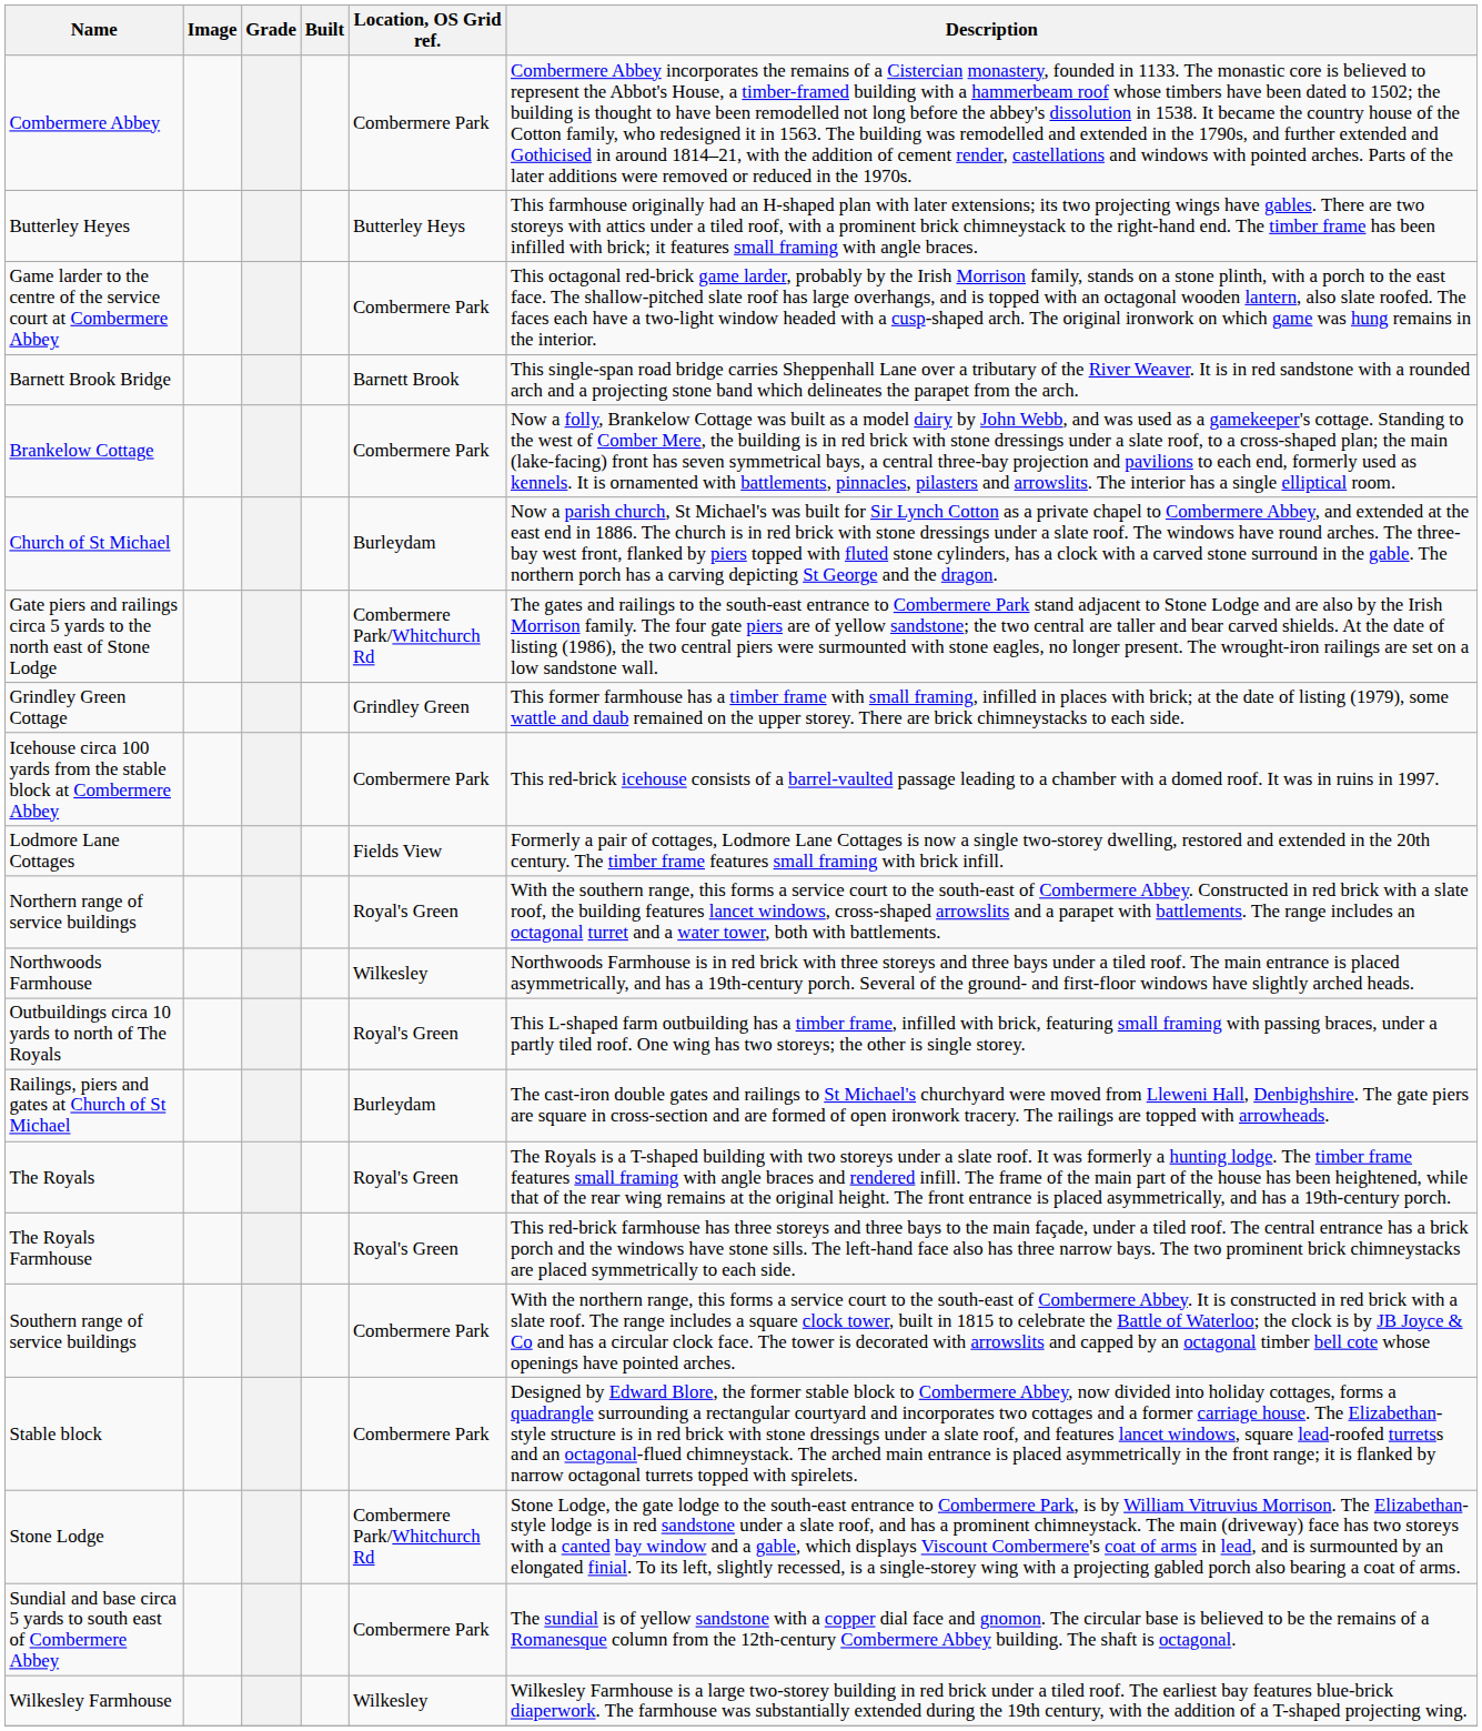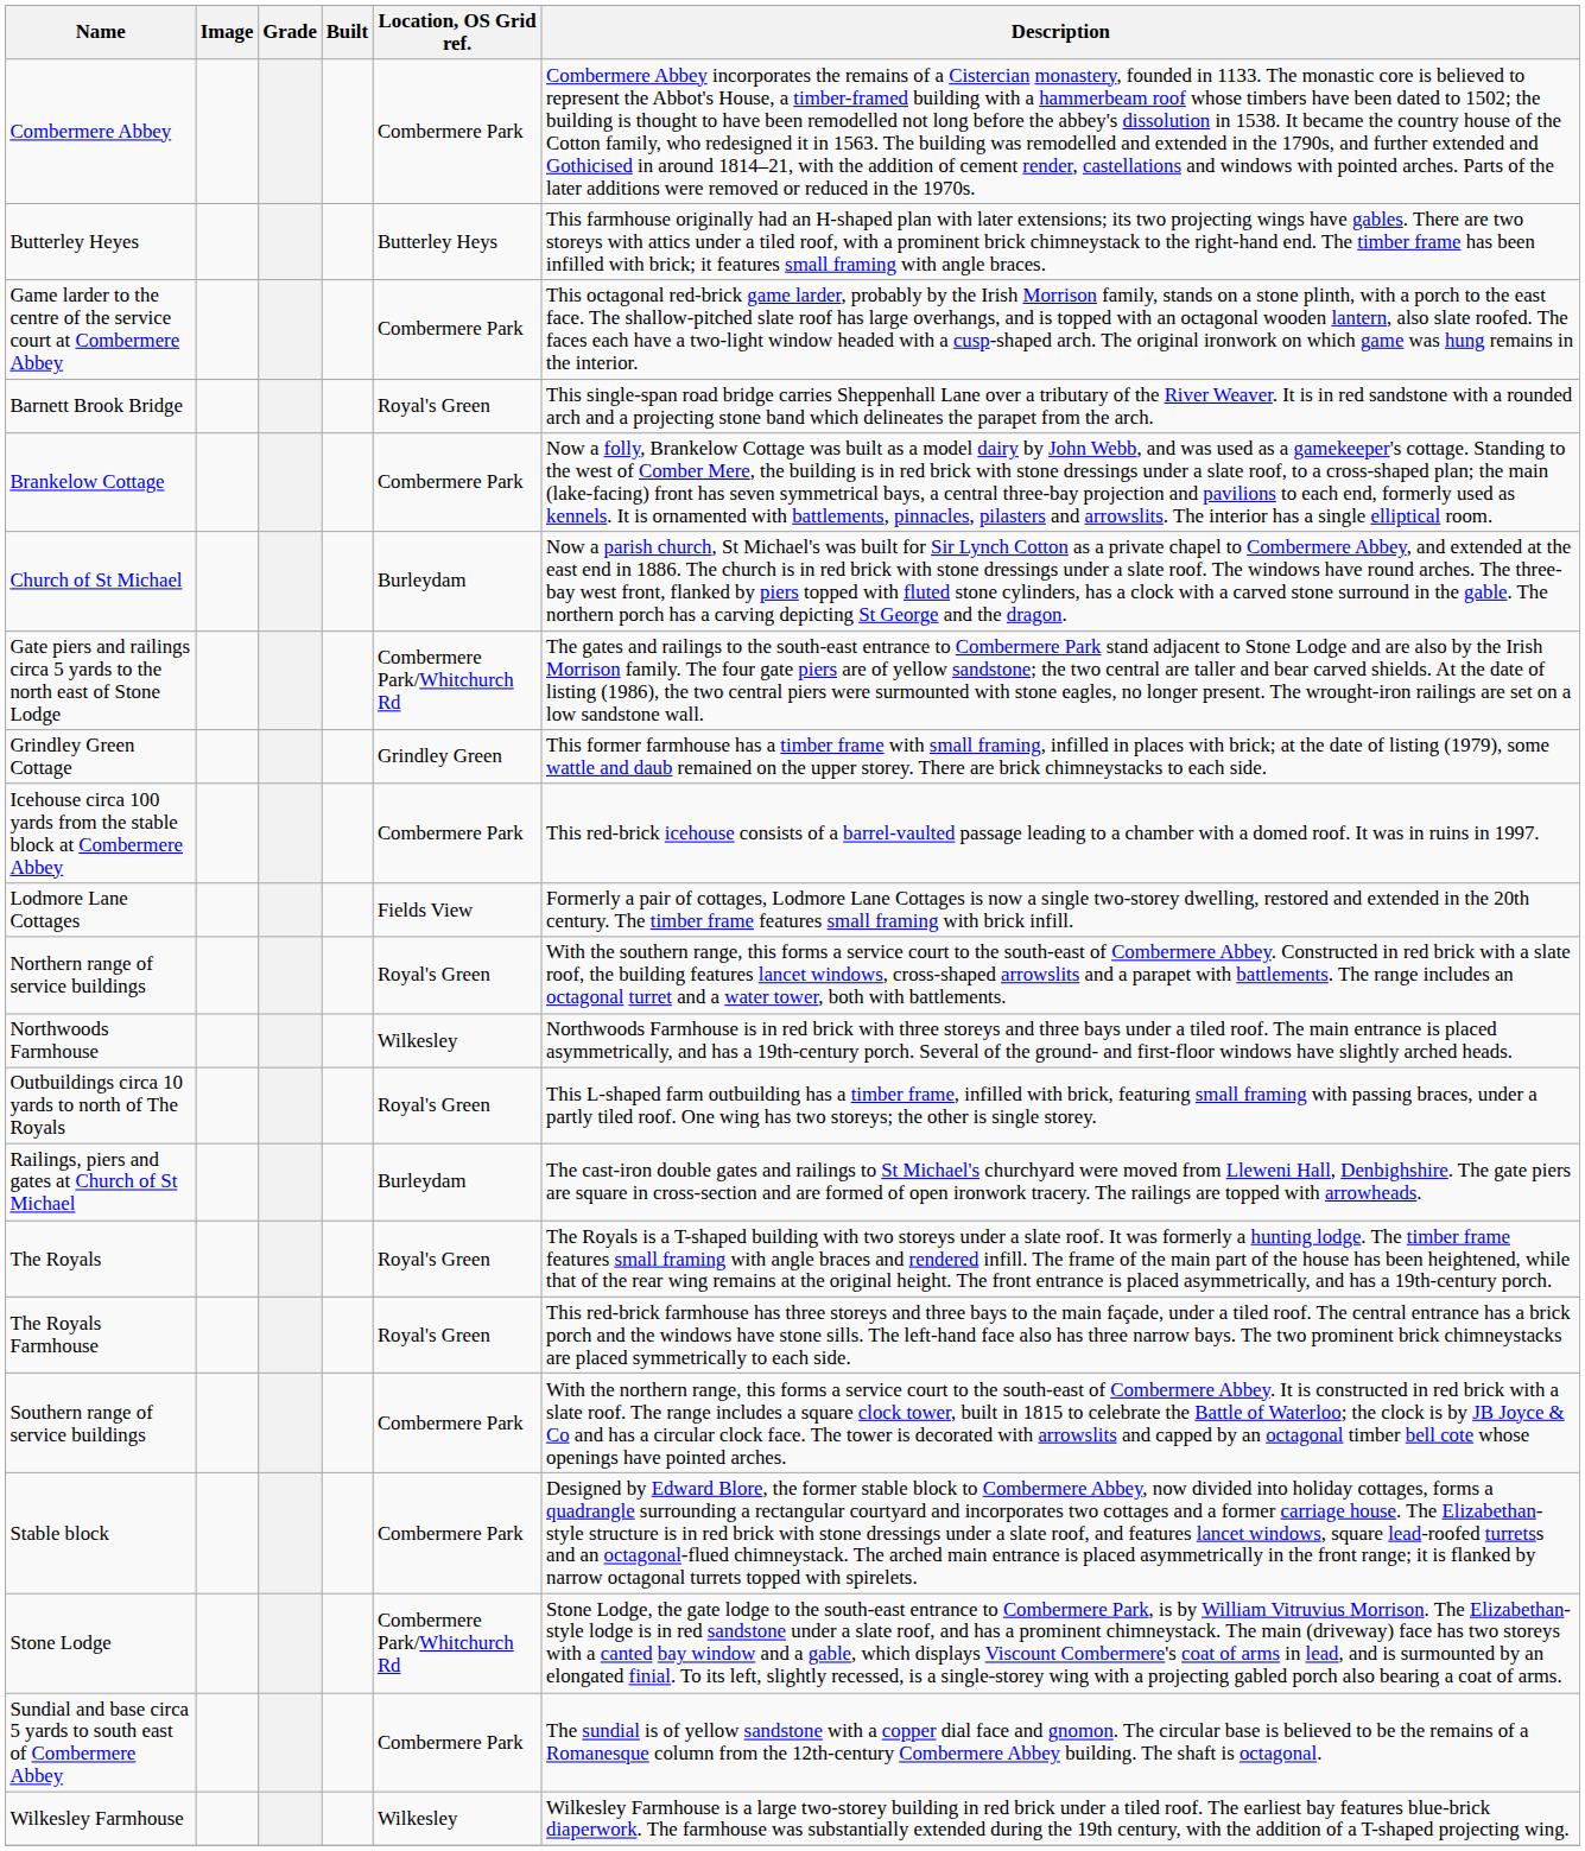 <table class="wikitable sortable plainrowheaders" style="margin-right: 0;">
 <tr>
 <th scope="col">Name</th>
 <th scope="col" class="unsortable">Image</th>
 <th scope="col">Grade</th>
 <th scope="col">Built</th>
 <th scope="col">Location, OS Grid ref.</th>
 <th scope="col" class="unsortable">Description</th>
 </tr>
 <tr>
 <td scope="row"><a href='#'>Combermere Abbey</a></td>
 <td></td>
 <th></th>
 <td></td>
 <td>Combermere Park <small></small></td>
 <td><a href='#'>Combermere Abbey</a> incorporates the remains of a <a href='#'>Cistercian</a> <a href='#'>monastery</a>, founded in 1133. The monastic core is believed to represent the Abbot's House, a <a href='#'>timber-framed</a> building with a <a href='#'>hammerbeam roof</a> whose timbers have been dated to 1502; the building is thought to have been remodelled not long before the abbey's <a href='#'>dissolution</a> in 1538. It became the country house of the Cotton family, who redesigned it in 1563. The building was remodelled and extended in the 1790s, and further extended and <a href='#'>Gothicised</a> in around 1814–21, with the addition of cement <a href='#'>render</a>, <a href='#'>castellations</a> and windows with pointed arches. Parts of the later additions were removed or reduced in the 1970s.</td>
 </tr>
 <tr>
 <td scope="row">Butterley Heyes</td>
 <td></td>
 <th></th>
 <td></td>
 <td>Butterley Heys <small></small></td>
 <td>This farmhouse originally had an H-shaped plan with later extensions; its two projecting wings have <a href='#'>gables</a>. There are two storeys with attics under a tiled roof, with a prominent brick chimneystack to the right-hand end. The <a href='#'>timber frame</a> has been infilled with brick; it features <a href='#'>small framing</a> with angle braces.</td>
 </tr>
 <tr>
 <td scope="row">Game larder to the centre of the service court at <a href='#'>Combermere Abbey</a></td>
 <td></td>
 <th></th>
 <td></td>
 <td>Combermere Park <small></small></td>
 <td>This octagonal red-brick <a href='#'>game larder</a>, probably by the Irish <a href='#'>Morrison</a> family, stands on a stone plinth, with a porch to the east face. The shallow-pitched slate roof has large overhangs, and is topped with an octagonal wooden <a href='#'>lantern</a>, also slate roofed. The faces each have a two-light window headed with a <a href='#'>cusp</a>-shaped arch. The original ironwork on which <a href='#'>game</a> was <a href='#'>hung</a> remains in the interior.</td>
 </tr>
 <tr>
 <td scope="row">Barnett Brook Bridge</td>
 <td></td>
 <th></th>
 <td></td>
-<td>Barnett Brook <small></small></td>
+<td>Royal's Green <small></small></td>
 <td>This single-span road bridge carries Sheppenhall Lane over a tributary of the <a href='#'>River Weaver</a>. It is in red sandstone with a rounded arch and a projecting stone band which delineates the parapet from the arch.</td>
 </tr>
 <tr>
 <td scope="row"><a href='#'>Brankelow Cottage</a></td>
 <td></td>
 <th></th>
 <td></td>
 <td>Combermere Park <small></small></td>
 <td>Now a <a href='#'>folly</a>, Brankelow Cottage was built as a model <a href='#'>dairy</a> by <a href='#'>John Webb</a>, and was used as a <a href='#'>gamekeeper</a>'s cottage. Standing to the west of <a href='#'>Comber Mere</a>, the building is in red brick with stone dressings under a slate roof, to a cross-shaped plan; the main (lake-facing) front has seven symmetrical bays, a central three-bay projection and <a href='#'>pavilions</a> to each end, formerly used as <a href='#'>kennels</a>. It is ornamented with <a href='#'>battlements</a>, <a href='#'>pinnacles</a>, <a href='#'>pilasters</a> and <a href='#'>arrowslits</a>. The interior has a single <a href='#'>elliptical</a> room.</td>
 </tr>
 <tr>
 <td scope="row"><a href='#'>Church of St Michael</a></td>
 <td></td>
 <th></th>
 <td></td>
 <td>Burleydam <small></small></td>
 <td>Now a <a href='#'>parish church</a>, St Michael's was built for <a href='#'>Sir Lynch Cotton</a> as a private chapel to <a href='#'>Combermere Abbey</a>, and extended at the east end in 1886. The church is in red brick with stone dressings under a slate roof. The windows have round arches. The three-bay west front, flanked by <a href='#'>piers</a> topped with <a href='#'>fluted</a> stone cylinders, has a clock with a carved stone surround in the <a href='#'>gable</a>. The northern porch has a carving depicting <a href='#'>St George</a> and the <a href='#'>dragon</a>.</td>
 </tr>
 <tr>
 <td scope="row">Gate piers and railings circa 5 yards to the north east of Stone Lodge</td>
 <td></td>
 <th></th>
 <td></td>
 <td>Combermere Park/<a href='#'>Whitchurch Rd</a> <small></small></td>
 <td>The gates and railings to the south-east entrance to <a href='#'>Combermere Park</a> stand adjacent to Stone Lodge and are also by the Irish <a href='#'>Morrison</a> family. The four gate <a href='#'>piers</a> are of yellow <a href='#'>sandstone</a>; the two central are taller and bear carved shields. At the date of listing (1986), the two central piers were surmounted with stone eagles, no longer present. The wrought-iron railings are set on a low sandstone wall.</td>
 </tr>
 <tr>
 <td scope="row">Grindley Green Cottage</td>
 <td></td>
 <th></th>
 <td></td>
 <td>Grindley Green <small></small></td>
 <td>This former farmhouse has a <a href='#'>timber frame</a> with <a href='#'>small framing</a>, infilled in places with brick; at the date of listing (1979), some <a href='#'>wattle and daub</a> remained on the upper storey. There are brick chimneystacks to each side.</td>
 </tr>
 <tr>
 <td scope="row">Icehouse circa 100 yards from the stable block at <a href='#'>Combermere Abbey</a></td>
 <td></td>
 <th></th>
 <td></td>
 <td>Combermere Park <small></small></td>
 <td>This red-brick <a href='#'>icehouse</a> consists of a <a href='#'>barrel-vaulted</a> passage leading to a chamber with a domed roof. It was in ruins in 1997.</td>
 </tr>
 <tr>
 <td scope="row">Lodmore Lane Cottages</td>
 <td></td>
 <th></th>
 <td></td>
 <td>Fields View <small></small></td>
 <td>Formerly a pair of cottages, Lodmore Lane Cottages is now a single two-storey dwelling, restored and extended in the 20th century. The <a href='#'>timber frame</a> features <a href='#'>small framing</a> with brick infill.</td>
 </tr>
 <tr>
 <td scope="row">Northern range of service buildings</td>
 <td></td>
 <th></th>
 <td></td>
 <td>Royal's Green <small></small></td>
 <td>With the southern range, this forms a service court to the south-east of <a href='#'>Combermere Abbey</a>. Constructed in red brick with a slate roof, the building features <a href='#'>lancet windows</a>, cross-shaped <a href='#'>arrowslits</a> and a parapet with <a href='#'>battlements</a>. The range includes an <a href='#'>octagonal</a> <a href='#'>turret</a> and a <a href='#'>water tower</a>, both with battlements.</td>
 </tr>
 <tr>
 <td scope="row">Northwoods Farmhouse</td>
 <td></td>
 <th></th>
 <td></td>
 <td>Wilkesley <small></small></td>
 <td>Northwoods Farmhouse is in red brick with three storeys and three bays under a tiled roof. The main entrance is placed asymmetrically, and has a 19th-century porch. Several of the ground- and first-floor windows have slightly arched heads.</td>
 </tr>
 <tr>
 <td scope="row">Outbuildings circa 10 yards to north of The Royals</td>
 <td></td>
 <th></th>
 <td></td>
 <td>Royal's Green <small></small></td>
 <td>This L-shaped farm outbuilding has a <a href='#'>timber frame</a>, infilled with brick, featuring <a href='#'>small framing</a> with passing braces, under a partly tiled roof. One wing has two storeys; the other is single storey.</td>
 </tr>
 <tr>
 <td scope="row">Railings, piers and gates at <a href='#'>Church of St Michael</a></td>
 <td></td>
 <th></th>
 <td></td>
 <td>Burleydam <small></small></td>
 <td>The cast-iron double gates and railings to <a href='#'>St Michael's</a> churchyard were moved from <a href='#'>Lleweni Hall</a>, <a href='#'>Denbighshire</a>. The gate piers are square in cross-section and are formed of open ironwork tracery. The railings are topped with <a href='#'>arrowheads</a>.</td>
 </tr>
 <tr>
 <td scope="row">The Royals</td>
 <td></td>
 <th></th>
 <td></td>
 <td>Royal's Green <small></small></td>
 <td>The Royals is a T-shaped building with two storeys under a slate roof. It was formerly a <a href='#'>hunting lodge</a>. The <a href='#'>timber frame</a> features <a href='#'>small framing</a> with angle braces and <a href='#'>rendered</a> infill. The frame of the main part of the house has been heightened, while that of the rear wing remains at the original height. The front entrance is placed asymmetrically, and has a 19th-century porch.</td>
 </tr>
 <tr>
 <td scope="row">The Royals Farmhouse</td>
 <td></td>
 <th></th>
 <td></td>
 <td>Royal's Green <small></small></td>
 <td>This red-brick farmhouse has three storeys and three bays to the main façade, under a tiled roof. The central entrance has a brick porch and the windows have stone sills. The left-hand face also has three narrow bays. The two prominent brick chimneystacks are placed symmetrically to each side.</td>
 </tr>
 <tr>
 <td scope="row">Southern range of service buildings</td>
 <td></td>
 <th></th>
 <td></td>
 <td>Combermere Park <small></small></td>
 <td>With the northern range, this forms a service court to the south-east of <a href='#'>Combermere Abbey</a>. It is constructed in red brick with a slate roof. The range includes a square <a href='#'>clock tower</a>, built in 1815 to celebrate the <a href='#'>Battle of Waterloo</a>; the clock is by <a href='#'>JB Joyce & Co</a> and has a circular clock face. The tower is decorated with <a href='#'>arrowslits</a> and capped by an <a href='#'>octagonal</a> timber <a href='#'>bell cote</a> whose openings have pointed arches.</td>
 </tr>
 <tr>
 <td scope="row">Stable block</td>
 <td></td>
 <th></th>
 <td></td>
 <td>Combermere Park <small></small></td>
 <td>Designed by <a href='#'>Edward Blore</a>, the former stable block to <a href='#'>Combermere Abbey</a>, now divided into holiday cottages, forms a <a href='#'>quadrangle</a> surrounding a rectangular courtyard and incorporates two cottages and a former <a href='#'>carriage house</a>. The <a href='#'>Elizabethan</a>-style structure is in red brick with stone dressings under a slate roof, and features <a href='#'>lancet windows</a>, square <a href='#'>lead</a>-roofed <a href='#'>turrets</a>s and an <a href='#'>octagonal</a>-flued chimneystack. The arched main entrance is placed asymmetrically in the front range; it is flanked by narrow octagonal turrets topped with spirelets.</td>
 </tr>
 <tr>
 <td scope="row">Stone Lodge</td>
 <td></td>
 <th></th>
 <td></td>
 <td>Combermere Park/<a href='#'>Whitchurch Rd</a> <small></small></td>
 <td>Stone Lodge, the gate lodge to the south-east entrance to <a href='#'>Combermere Park</a>, is by <a href='#'>William Vitruvius Morrison</a>. The <a href='#'>Elizabethan</a>-style lodge is in red <a href='#'>sandstone</a> under a slate roof, and has a prominent chimneystack. The main (driveway) face has two storeys with a <a href='#'>canted</a> <a href='#'>bay window</a> and a <a href='#'>gable</a>, which displays <a href='#'>Viscount Combermere</a>'s <a href='#'>coat of arms</a> in <a href='#'>lead</a>, and is surmounted by an elongated <a href='#'>finial</a>. To its left, slightly recessed, is a single-storey wing with a projecting gabled porch also bearing a coat of arms.</td>
 </tr>
 <tr>
 <td scope="row">Sundial and base circa 5 yards to south east of <a href='#'>Combermere Abbey</a></td>
 <td></td>
 <th></th>
 <td></td>
 <td>Combermere Park <small></small></td>
 <td>The <a href='#'>sundial</a> is of yellow <a href='#'>sandstone</a> with a <a href='#'>copper</a> dial face and <a href='#'>gnomon</a>. The circular base is believed to be the remains of a <a href='#'>Romanesque</a> column from the 12th-century <a href='#'>Combermere Abbey</a> building. The shaft is <a href='#'>octagonal</a>.</td>
 </tr>
 <tr>
 <td scope="row">Wilkesley Farmhouse</td>
 <td></td>
 <th></th>
 <td></td>
 <td>Wilkesley <small></small></td>
 <td>Wilkesley Farmhouse is a large two-storey building in red brick under a tiled roof. The earliest bay features blue-brick <a href='#'>diaperwork</a>. The farmhouse was substantially extended during the 19th century, with the addition of a T-shaped projecting wing.</td>
 </tr>
 <tr>
 </tr>
 </table>
